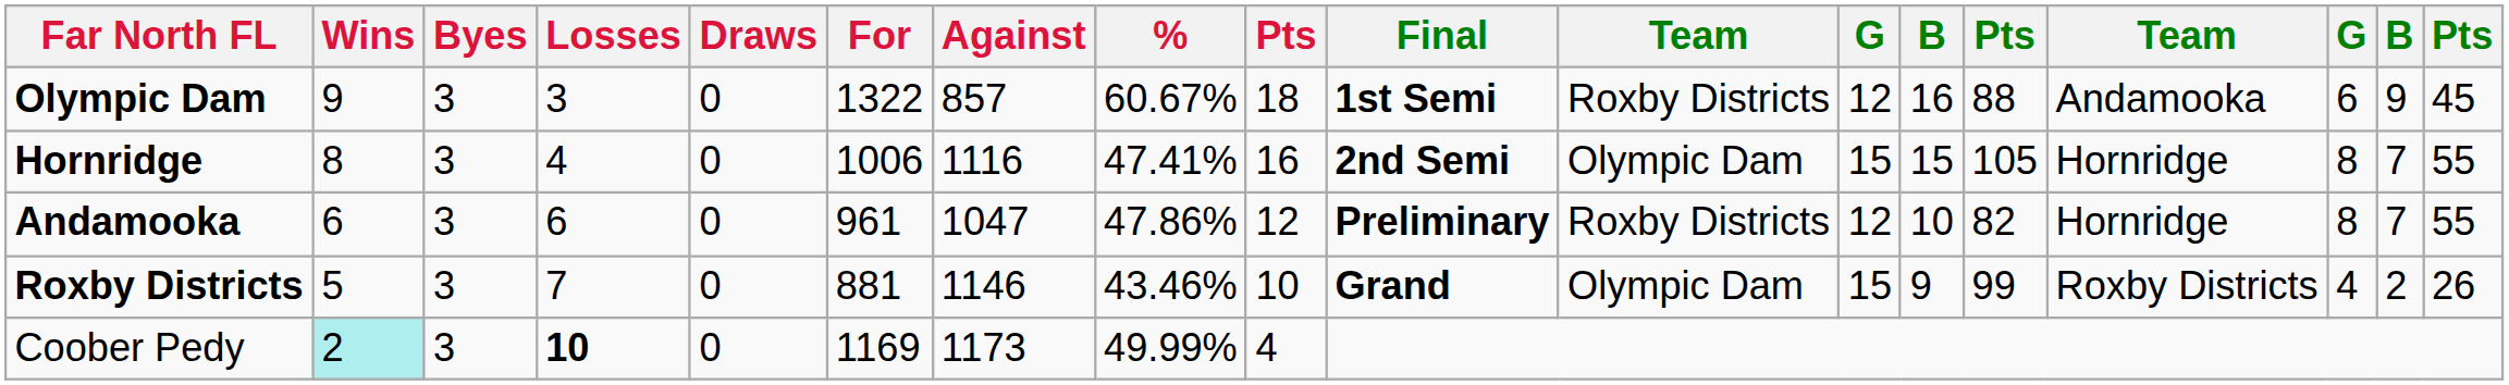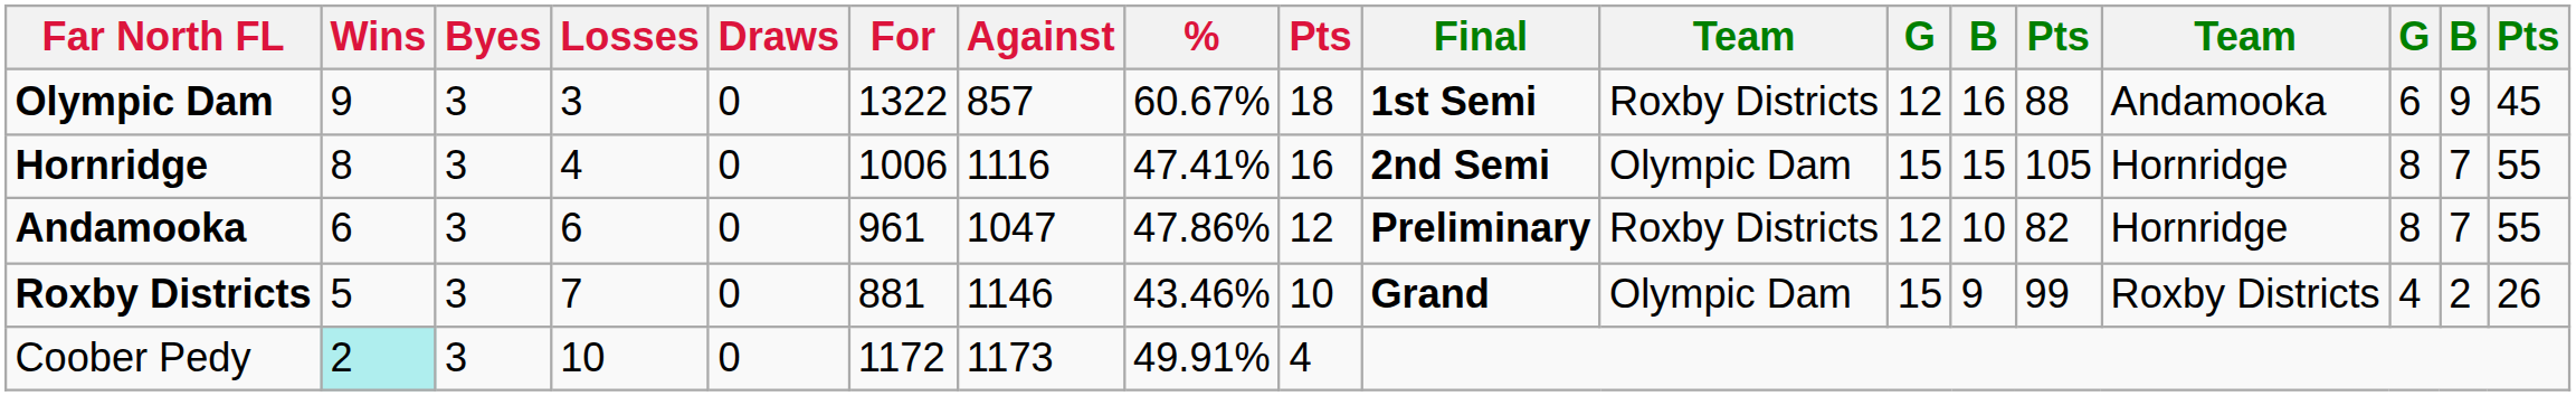 <table class="wikitable">
 <tr>
 <th style="color:crimson">Far North FL</th>
 <th style="color:crimson">Wins</th>
 <th style="color:crimson">Byes</th>
 <th style="color:crimson">Losses</th>
 <th style="color:crimson">Draws</th>
 <th style="color:crimson">For</th>
 <th style="color:crimson">Against</th>
 <th style="color:crimson">%</th>
 <th style="color:crimson">Pts</th>
 <th style="color:green">Final</th>
 <th style="color:green">Team</th>
 <th style="color:green">G</th>
 <th style="color:green">B</th>
 <th style="color:green">Pts</th>
 <th style="color:green">Team</th>
 <th style="color:green">G</th>
 <th style="color:green">B</th>
 <th style="color:green">Pts</th>
 </tr>
 <tr>
 <td><strong>	Olympic Dam	</strong></td>
 <td>9</td>
 <td>3</td>
 <td>3</td>
 <td>0</td>
 <td>1322</td>
 <td>857</td>
 <td>60.67%</td>
 <td>18</td>
 <td><strong>1st Semi</strong></td>
 <td>Roxby Districts</td>
 <td>12</td>
 <td>16</td>
 <td>88</td>
 <td>Andamooka</td>
 <td>6</td>
 <td>9</td>
 <td>45</td>
 </tr>
 <tr>
 <td><strong>	Hornridge	</strong></td>
 <td>8</td>
 <td>3</td>
 <td>4</td>
 <td>0</td>
 <td>1006</td>
 <td>1116</td>
 <td>47.41%</td>
 <td>16</td>
 <td><strong>2nd Semi</strong></td>
 <td>Olympic Dam</td>
 <td>15</td>
 <td>15</td>
 <td>105</td>
 <td>Hornridge</td>
 <td>8</td>
 <td>7</td>
 <td>55</td>
 </tr>
 <tr>
 <td><strong>	Andamooka	</strong></td>
 <td>6</td>
 <td>3</td>
 <td>6</td>
 <td>0</td>
 <td>961</td>
 <td>1047</td>
 <td>47.86%</td>
 <td>12</td>
 <td><strong>Preliminary</strong></td>
 <td>Roxby Districts</td>
 <td>12</td>
 <td>10</td>
 <td>82</td>
 <td>Hornridge</td>
 <td>8</td>
 <td>7</td>
 <td>55</td>
 </tr>
 <tr>
 <td><strong>	Roxby Districts	</strong></td>
 <td>5</td>
 <td>3</td>
 <td>7</td>
 <td>0</td>
 <td>881</td>
 <td>1146</td>
 <td>43.46%</td>
 <td>10</td>
 <td><strong>Grand</strong></td>
 <td>Olympic Dam</td>
 <td>15</td>
 <td>9</td>
 <td>99</td>
 <td>Roxby Districts</td>
 <td>4</td>
 <td>2</td>
 <td>26</td>
 </tr>
 <tr>
 <td>Coober Pedy</td>
 <td style="background: paleturquoise;">2</td>
 <td>3</td>
-<td><strong>10</strong></td>
+<td>10</td>
 <td>0</td>
-<td>1169</td>
+<td>1172</td>
 <td>1173</td>
-<td>49.99%</td>
+<td>49.91%</td>
 <td>4</td>
 </tr>
 </table>
